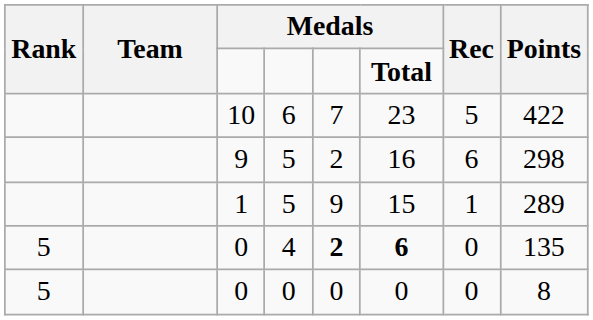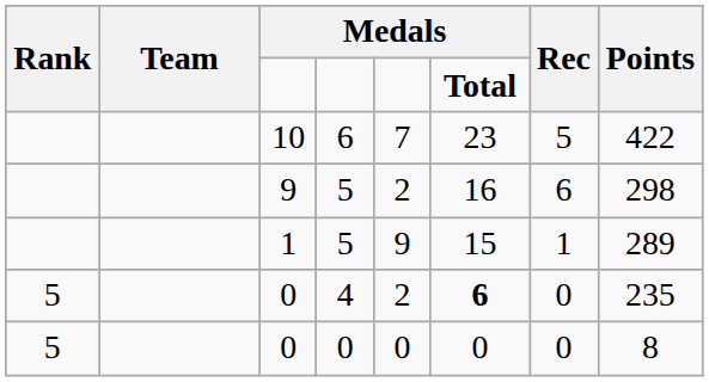 <table class="wikitable">
 <tr>
 <th rowspan=2>Rank</th>
 <th style="width:70px;" rowspan="2">Team</th>
 <th colspan=4>Medals</th>
 <th rowspan=2>Rec</th>
 <th rowspan=2>Points</th>
 </tr>
 <tr style="text-align:center;">
 <td style="width:20px; "></td>
 <td style="width:20px; "></td>
 <td style="width:20px; "></td>
 <td style="width:40px; "><strong>Total</strong></td>
 </tr>
 <tr>
 <td align=center></td>
 <td></td>
 <td align=center>10</td>
 <td align=center>6</td>
 <td align=center>7</td>
 <td align=center>23</td>
 <td align=center>5</td>
 <td align=center>422</td>
 </tr>
 <tr>
 <td align=center></td>
 <td></td>
 <td align=center>9</td>
 <td align=center>5</td>
 <td align=center>2</td>
 <td align=center>16</td>
 <td align=center>6</td>
 <td align=center>298</td>
 </tr>
 <tr>
 <td align=center></td>
 <td></td>
 <td align=center>1</td>
 <td align=center>5</td>
 <td align=center>9</td>
 <td align=center>15</td>
 <td align=center>1</td>
 <td align=center>289</td>
 </tr>
 <tr>
 <td align=center>5</td>
 <td></td>
 <td align=center>0</td>
 <td align=center>4</td>
-<td align=center><strong>2</strong></td>
+<td align=center>2</td>
 <td align=center><strong>6</strong></td>
 <td align=center>0</td>
-<td align=center>135</td>
+<td align=center>235</td>
 </tr>
 <tr>
 <td align=center>5</td>
 <td><strong></strong></td>
 <td align=center>0</td>
 <td align=center>0</td>
 <td align=center>0</td>
 <td align=center>0</td>
 <td align=center>0</td>
 <td align=center>8</td>
 </tr>
 </table>
